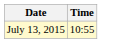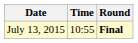 <table class="wikitable">
 <tr>
 <th>Date</th>
 <th>Time</th>
+<th>Round</th>
 </tr>
 <tr style=background:lemonchiffon>
 <td>July 13, 2015</td>
 <td>10:55</td>
+<td><strong>Final</strong></td>
 </tr>
 </table>
